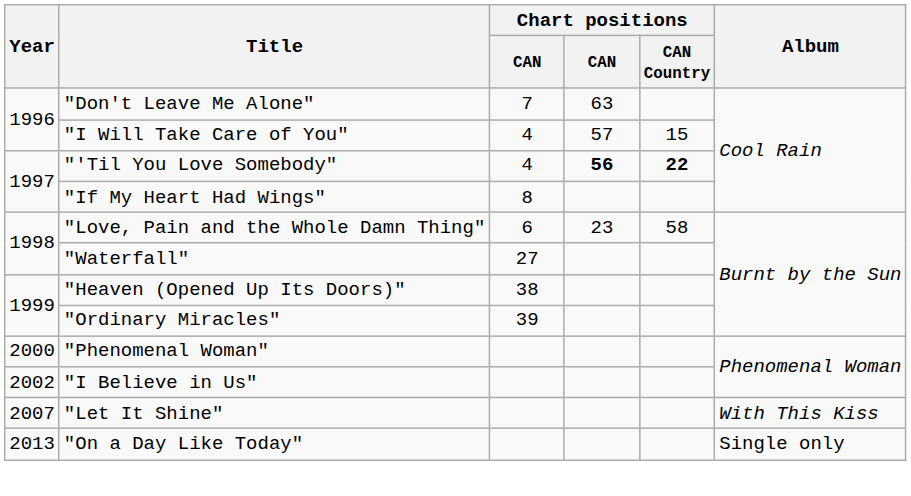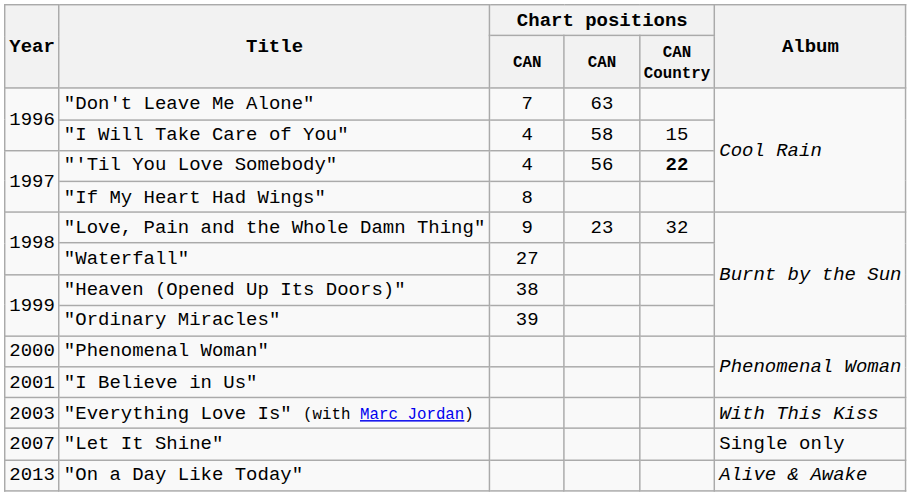 <table class="wikitable">
 <tr>
 <th rowspan=2>Year</th>
 <th rowspan=2>Title</th>
 <th colspan=3>Chart positions</th>
 <th rowspan=2>Album</th>
 </tr>
 <tr>
 <th width="45"><small>CAN </small></th>
 <th width="45"><small>CAN</small></th>
 <th width="45"><small>CAN Country</small></th>
 </tr>
 <tr>
 <td rowspan=2>1996</td>
 <td>"Don't Leave Me Alone"</td>
 <td align="center">7</td>
 <td align="center">63</td>
 <td align="center"></td>
 <td rowspan=4><em>Cool Rain</em></td>
 </tr>
 <tr>
 <td>"I Will Take Care of You"</td>
 <td align="center">4</td>
-<td align="center">57</td>
+<td align="center">58</td>
 <td align="center">15</td>
 </tr>
 <tr>
 <td rowspan=2>1997</td>
 <td>"'Til You Love Somebody"</td>
 <td align="center">4</td>
-<td align="center"><strong>56</strong></td>
+<td align="center">56</td>
 <td align="center"><strong>22</strong></td>
 </tr>
 <tr>
 <td>"If My Heart Had Wings"</td>
 <td align="center">8</td>
 <td align="center"></td>
 <td align="center"></td>
 </tr>
 <tr>
 <td rowspan=2>1998</td>
 <td>"Love, Pain and the Whole Damn Thing"</td>
-<td align="center">6</td>
+<td align="center">9</td>
 <td align="center">23</td>
-<td align="center">58</td>
+<td align="center">32</td>
 <td rowspan=4><em>Burnt by the Sun</em></td>
 </tr>
 <tr>
 <td>"Waterfall"</td>
 <td align="center">27</td>
 <td align="center"></td>
 <td align="center"></td>
 </tr>
 <tr>
 <td rowspan=2>1999</td>
 <td>"Heaven (Opened Up Its Doors)"</td>
 <td align="center">38</td>
 <td align="center"></td>
 <td align="center"></td>
 </tr>
 <tr>
 <td>"Ordinary Miracles"</td>
 <td align="center">39</td>
 <td align="center"></td>
 <td align="center"></td>
 </tr>
 <tr>
 <td>2000</td>
 <td>"Phenomenal Woman"</td>
 <td align="center"></td>
 <td align="center"></td>
 <td align="center"></td>
 <td rowspan=2><em>Phenomenal Woman</em></td>
 </tr>
 <tr>
-<td>2002</td>
+<td>2001</td>
 <td>"I Believe in Us"</td>
 <td align="center"></td>
 <td align="center"></td>
 <td align="center"></td>
+</tr>
+<tr>
+<td>2003</td>
+<td>"Everything Love Is" <small>(with <a href='#'>Marc Jordan</a>)</small></td>
+<td align="center"></td>
+<td align="center"></td>
+<td align="center"></td>
+<td><em>With This Kiss</em></td>
 </tr>
 <tr>
 <td>2007</td>
 <td>"Let It Shine"</td>
 <td align="center"></td>
 <td align="center"></td>
 <td align="center"></td>
-<td><em>With This Kiss</em></td>
+<td>Single only</td>
 </tr>
 <tr>
 <td>2013</td>
 <td>"On a Day Like Today"</td>
 <td align="center"></td>
 <td align="center"></td>
 <td align="center"></td>
-<td>Single only</td>
+<td><em>Alive & Awake</em></td>
 </tr>
 </table>
